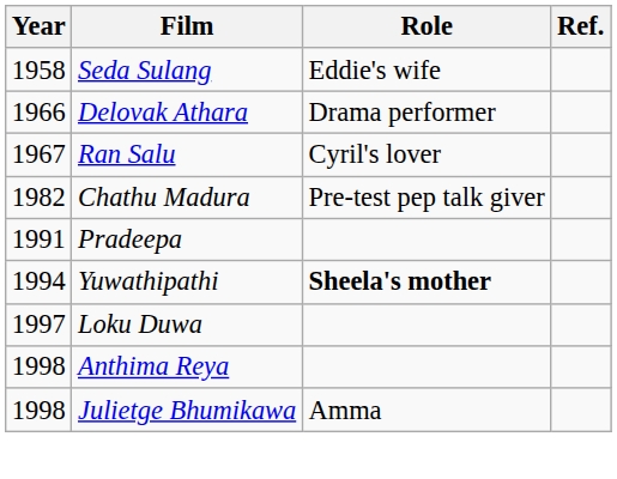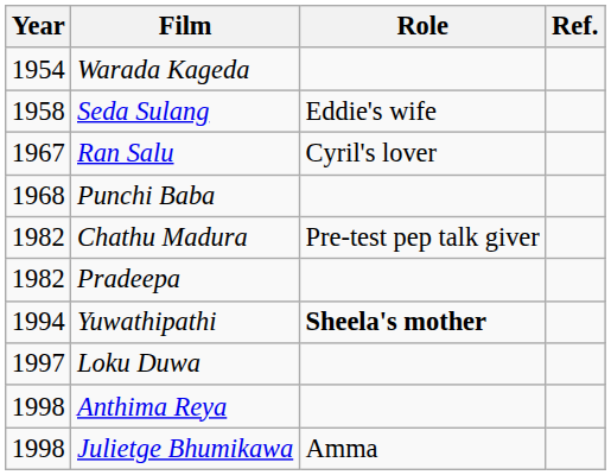 <table class="wikitable">
 <tr>
 <th>Year</th>
 <th>Film</th>
 <th>Role</th>
 <th>Ref.</th>
 </tr>
 <tr>
+<td>1954</td>
+<td><em>Warada Kageda</em></td>
+<td></td>
+<td></td>
+</tr>
+<tr>
 <td>1958</td>
 <td><em><a href='#'>Seda Sulang</a></em></td>
 <td>Eddie's wife</td>
-<td></td>
-</tr>
-<tr>
-<td>1966</td>
-<td><em><a href='#'>Delovak Athara</a></em></td>
-<td>Drama performer</td>
 <td></td>
 </tr>
 <tr>
 <td>1967</td>
 <td><em><a href='#'>Ran Salu</a></em></td>
 <td>Cyril's lover</td>
 <td></td>
 </tr>
 <tr>
+<td>1968</td>
+<td><em>Punchi Baba</em></td>
+<td></td>
+<td></td>
+</tr>
+<tr>
 <td>1982</td>
 <td><em>Chathu Madura</em></td>
 <td>Pre-test pep talk giver</td>
 <td></td>
 </tr>
 <tr>
-<td>1991</td>
+<td>1982</td>
 <td><em>Pradeepa</em></td>
 <td></td>
 <td></td>
 </tr>
 <tr>
 <td>1994</td>
 <td><em>Yuwathipathi</em></td>
 <td><strong>Sheela's mother</strong></td>
 <td></td>
 </tr>
 <tr>
 <td>1997</td>
 <td><em>Loku Duwa</em></td>
 <td></td>
 <td></td>
 </tr>
 <tr>
 <td>1998</td>
 <td><em><a href='#'>Anthima Reya</a></em></td>
 <td></td>
 <td></td>
 </tr>
 <tr>
 <td>1998</td>
 <td><em><a href='#'>Julietge Bhumikawa</a></em></td>
 <td>Amma</td>
 <td></td>
 </tr>
 </table>
